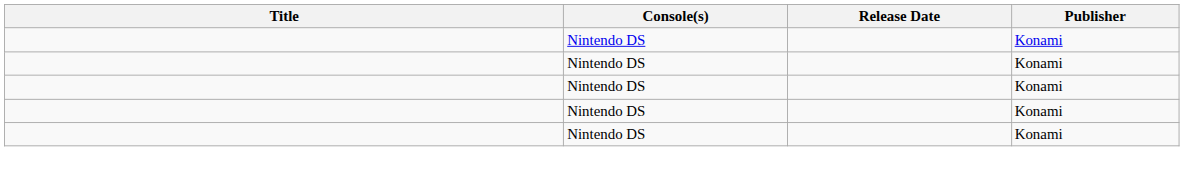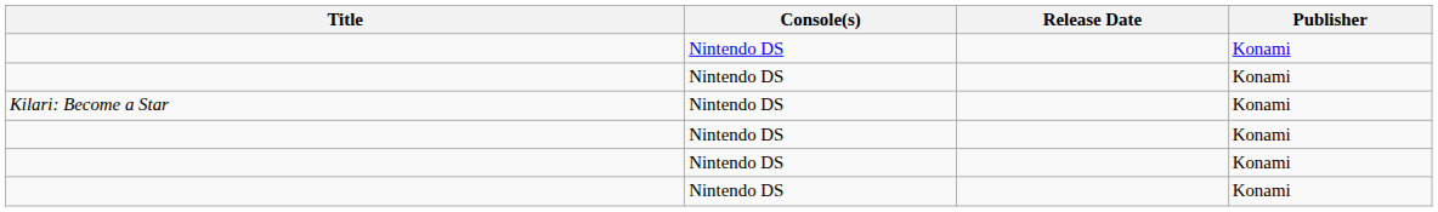 <table class="wikitable sortable" style="width: 100%;">
 <tr>
 <th width="20%" align="left">Title</th>
 <th width="8%" align="left">Console(s)</th>
 <th width="8%" align="left">Release Date</th>
 <th width="6%" align="left">Publisher</th>
 </tr>
 <tr>
 <td></td>
 <td><a href='#'>Nintendo DS</a></td>
 <td></td>
 <td><a href='#'>Konami</a></td>
 </tr>
 <tr>
 <td></td>
+<td>Nintendo DS</td>
+<td></td>
+<td>Konami</td>
+</tr>
+<tr>
+<td><em>Kilari: Become a Star</em></td>
 <td>Nintendo DS</td>
 <td></td>
 <td>Konami</td>
 </tr>
 <tr>
 <td></td>
 <td>Nintendo DS</td>
 <td></td>
 <td>Konami</td>
 </tr>
 <tr>
 <td></td>
 <td>Nintendo DS</td>
 <td></td>
 <td>Konami</td>
 </tr>
 <tr>
 <td></td>
 <td>Nintendo DS</td>
 <td></td>
 <td>Konami</td>
 </tr>
 </table>
